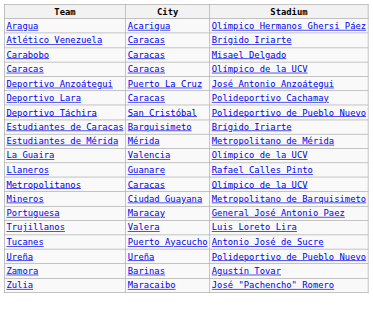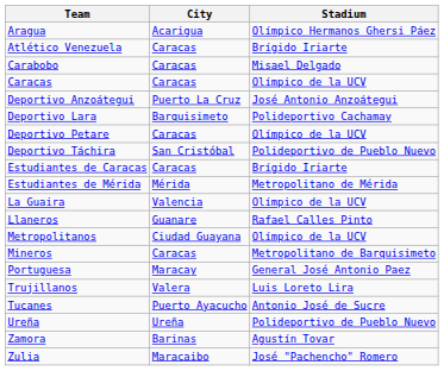 <table class="wikitable sortable">
 <tr>
 <th>Team</th>
 <th>City</th>
 <th>Stadium</th>
 </tr>
 <tr>
 <td><a href='#'>Aragua</a></td>
 <td><a href='#'>Acarigua</a></td>
 <td><a href='#'>Olímpico Hermanos Ghersi Páez</a></td>
 </tr>
 <tr>
 <td><a href='#'>Atlético Venezuela</a></td>
 <td><a href='#'>Caracas</a></td>
 <td><a href='#'>Brígido Iriarte</a></td>
 </tr>
 <tr>
 <td><a href='#'>Carabobo</a></td>
 <td><a href='#'>Caracas</a></td>
 <td><a href='#'>Misael Delgado</a></td>
 </tr>
 <tr>
 <td><a href='#'>Caracas</a></td>
 <td><a href='#'>Caracas</a></td>
 <td><a href='#'>Olímpico de la UCV</a></td>
 </tr>
 <tr>
 <td><a href='#'>Deportivo Anzoátegui</a></td>
 <td><a href='#'>Puerto La Cruz</a></td>
 <td><a href='#'>José Antonio Anzoátegui</a></td>
 </tr>
 <tr>
 <td><a href='#'>Deportivo Lara</a></td>
+<td><a href='#'>Barquisimeto</a></td>
+<td><a href='#'>Polideportivo Cachamay</a></td>
+</tr>
+<tr>
+<td><a href='#'>Deportivo Petare</a></td>
 <td><a href='#'>Caracas</a></td>
-<td><a href='#'>Polideportivo Cachamay</a></td>
+<td><a href='#'>Olímpico de la UCV</a></td>
 </tr>
 <tr>
 <td><a href='#'>Deportivo Táchira</a></td>
 <td><a href='#'>San Cristóbal</a></td>
 <td><a href='#'>Polideportivo de Pueblo Nuevo</a></td>
 </tr>
 <tr>
 <td><a href='#'>Estudiantes de Caracas</a></td>
-<td><a href='#'>Barquisimeto</a></td>
+<td><a href='#'>Caracas</a></td>
 <td><a href='#'>Brígido Iriarte</a></td>
 </tr>
 <tr>
 <td><a href='#'>Estudiantes de Mérida</a></td>
 <td><a href='#'>Mérida</a></td>
 <td><a href='#'>Metropolitano de Mérida</a></td>
 </tr>
 <tr>
 <td><a href='#'>La Guaira</a></td>
 <td><a href='#'>Valencia</a></td>
 <td><a href='#'>Olímpico de la UCV</a></td>
 </tr>
 <tr>
 <td><a href='#'>Llaneros</a></td>
 <td><a href='#'>Guanare</a></td>
 <td><a href='#'>Rafael Calles Pinto</a></td>
 </tr>
 <tr>
 <td><a href='#'>Metropolitanos</a></td>
-<td><a href='#'>Caracas</a></td>
+<td><a href='#'>Ciudad Guayana</a></td>
 <td><a href='#'>Olímpico de la UCV</a></td>
 </tr>
 <tr>
 <td><a href='#'>Mineros</a></td>
-<td><a href='#'>Ciudad Guayana</a></td>
+<td><a href='#'>Caracas</a></td>
 <td><a href='#'>Metropolitano de Barquisimeto</a></td>
 </tr>
 <tr>
 <td><a href='#'>Portuguesa</a></td>
 <td><a href='#'>Maracay</a></td>
 <td><a href='#'>General José Antonio Paez</a></td>
 </tr>
 <tr>
 <td><a href='#'>Trujillanos</a></td>
 <td><a href='#'>Valera</a></td>
 <td><a href='#'>Luis Loreto Lira</a></td>
 </tr>
 <tr>
 <td><a href='#'>Tucanes</a></td>
 <td><a href='#'>Puerto Ayacucho</a></td>
 <td><a href='#'>Antonio José de Sucre</a></td>
 </tr>
 <tr>
 <td><a href='#'>Ureña</a></td>
 <td><a href='#'>Ureña</a></td>
 <td><a href='#'>Polideportivo de Pueblo Nuevo</a></td>
 </tr>
 <tr>
 <td><a href='#'>Zamora</a></td>
 <td><a href='#'>Barinas</a></td>
 <td><a href='#'>Agustín Tovar</a></td>
 </tr>
 <tr>
 <td><a href='#'>Zulia</a></td>
 <td><a href='#'>Maracaibo</a></td>
 <td><a href='#'>José "Pachencho" Romero</a></td>
 </tr>
 </table>
